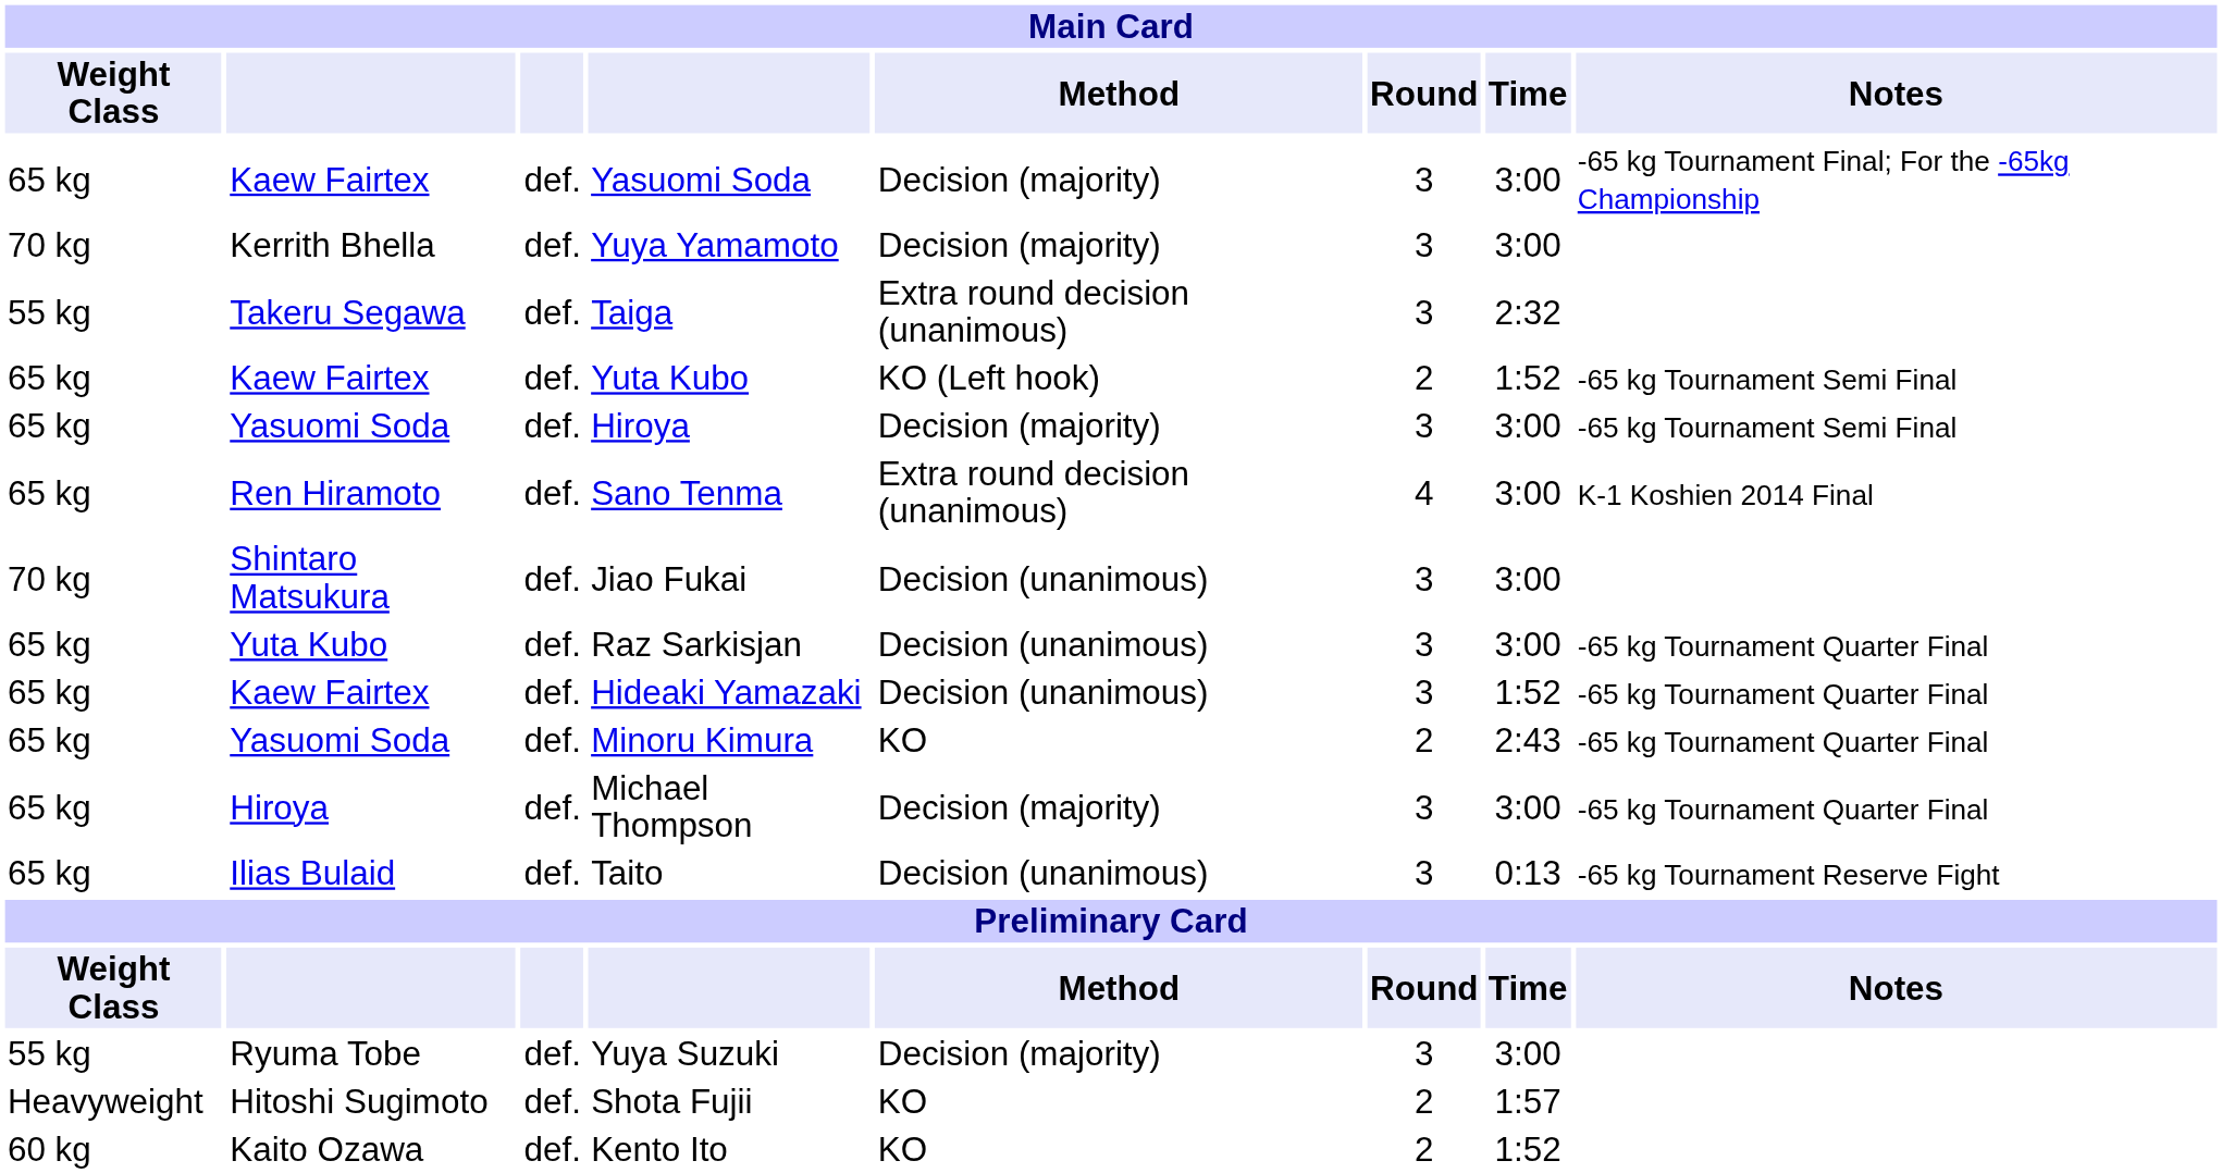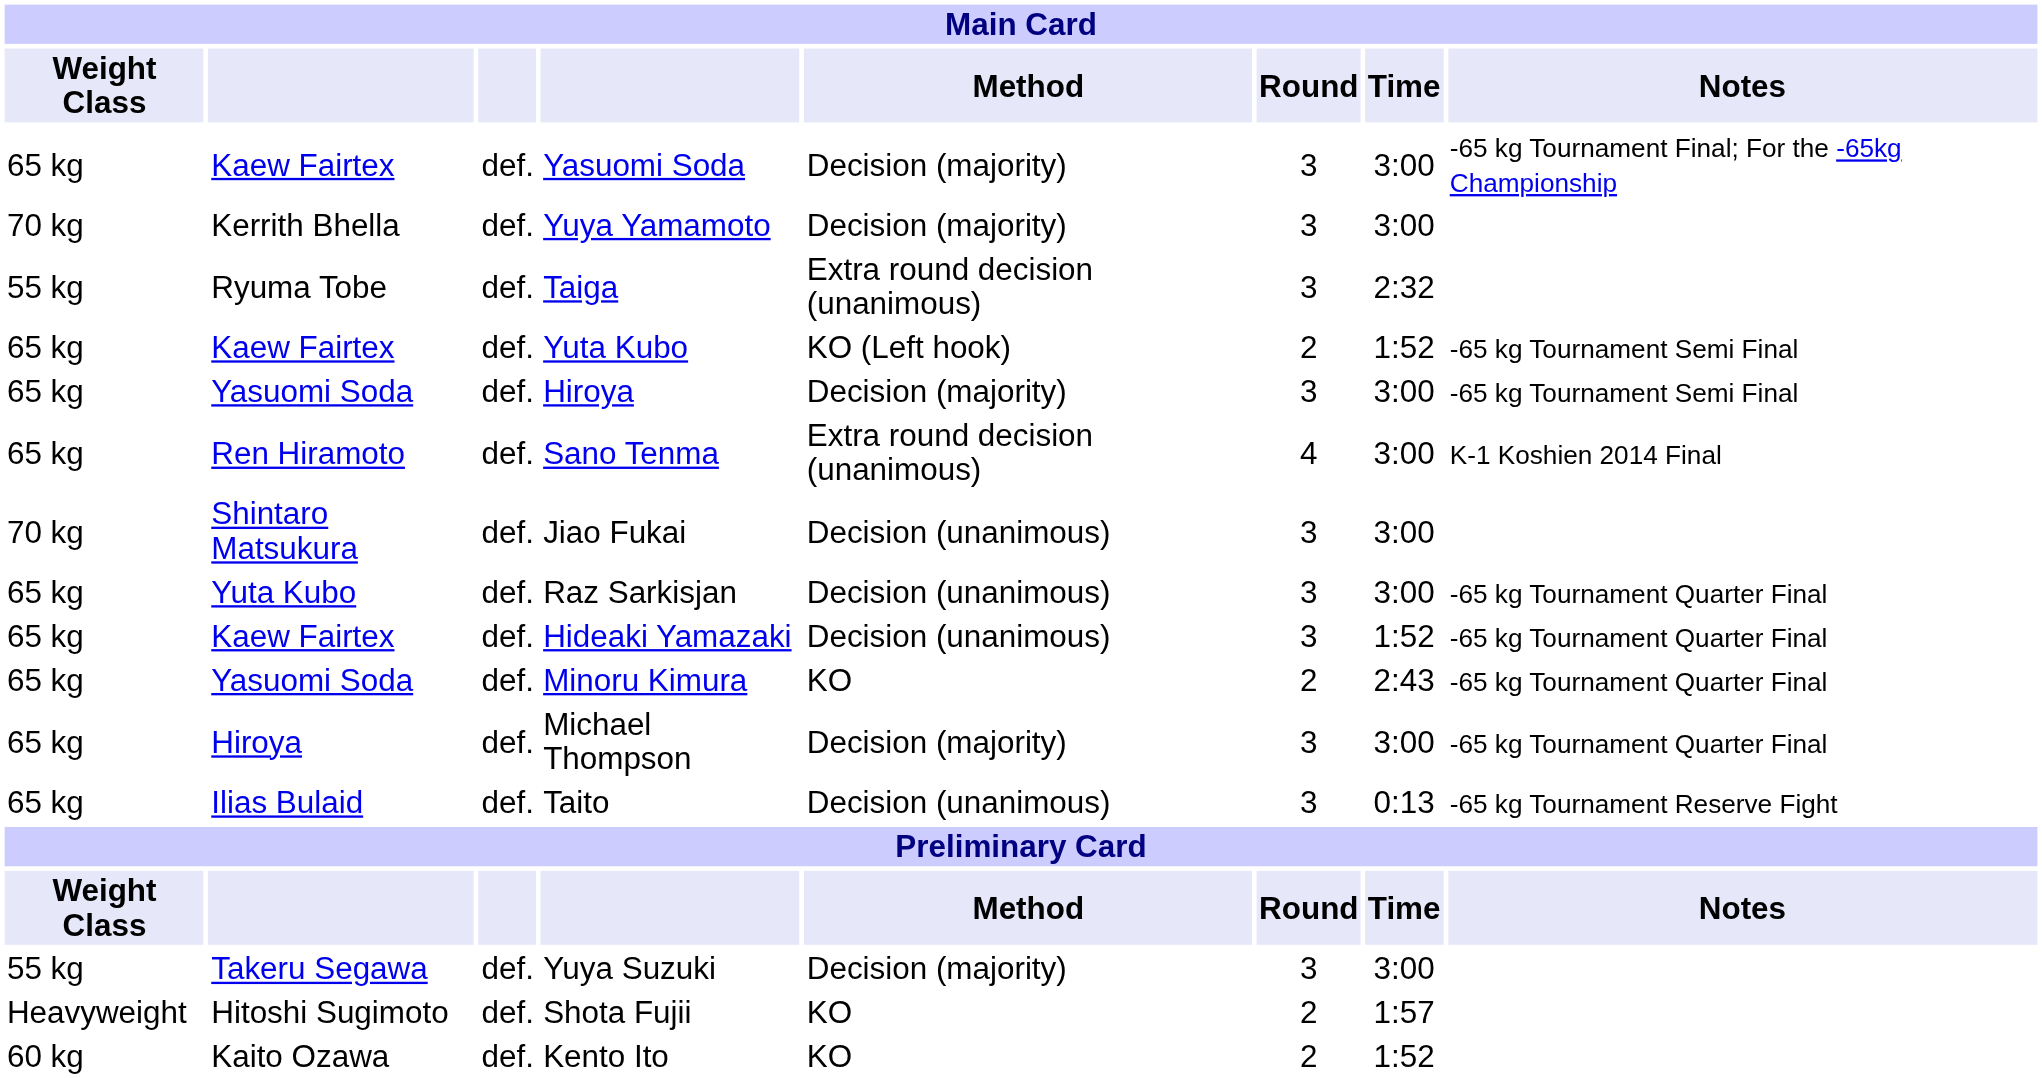 <table class="toccolours" style="font-size: 85%;">
 <tr>
 <th colspan="8" style="background-color: #ccf; color: #000080; text-align: center;"><strong>Main Card</strong></th>
 </tr>
 <tr>
 <th colspan="1" style="background-color: #E6E8FA; color: #000000; text-align: center;">Weight Class</th>
 <th colspan="1" style="background-color: #E6E8FA; color: #000000; text-align: center;"></th>
 <th colspan="1" style="background-color: #E6E8FA; color: #000000; text-align: center;"></th>
 <th colspan="1" style="background-color: #E6E8FA; color: #000000; text-align: center;"></th>
 <th colspan="1" style="background-color: #E6E8FA; color: #000000; text-align: center;">Method</th>
 <th colspan="1" style="background-color: #E6E8FA; color: #000000; text-align: center;">Round</th>
 <th colspan="1" style="background-color: #E6E8FA; color: #000000; text-align: center;">Time</th>
 <th colspan="1" style="background-color: #E6E8FA; color: #000000; text-align: center;">Notes</th>
 </tr>
 <tr>
 <td>65 kg</td>
 <td> <a href='#'>Kaew Fairtex</a></td>
 <td align=center>def.</td>
 <td> <a href='#'>Yasuomi Soda</a></td>
 <td>Decision (majority)</td>
 <td align=center>3</td>
 <td align=center>3:00</td>
 <td><small>-65 kg Tournament Final; For the <a href='#'>-65kg Championship</a></small></td>
 </tr>
 <tr>
 <td>70 kg</td>
 <td> Kerrith Bhella</td>
 <td align=center>def.</td>
 <td> <a href='#'>Yuya Yamamoto</a></td>
 <td>Decision (majority)</td>
 <td align=center>3</td>
 <td align=center>3:00</td>
 <td></td>
 </tr>
 <tr>
 <td>55 kg</td>
-<td> <a href='#'>Takeru Segawa</a></td>
+<td> Ryuma Tobe</td>
 <td align=center>def.</td>
 <td> <a href='#'>Taiga</a></td>
 <td>Extra round decision (unanimous)</td>
 <td align=center>3</td>
 <td align=center>2:32</td>
 <td></td>
 </tr>
 <tr>
 <td>65 kg</td>
 <td> <a href='#'>Kaew Fairtex</a></td>
 <td align=center>def.</td>
 <td> <a href='#'>Yuta Kubo</a></td>
 <td>KO (Left hook)</td>
 <td align=center>2</td>
 <td align=center>1:52</td>
 <td><small>-65 kg Tournament Semi Final</small></td>
 </tr>
 <tr>
 <td>65 kg</td>
 <td> <a href='#'>Yasuomi Soda</a></td>
 <td align=center>def.</td>
 <td> <a href='#'>Hiroya</a></td>
 <td>Decision (majority)</td>
 <td align=center>3</td>
 <td align=center>3:00</td>
 <td><small>-65 kg Tournament Semi Final</small></td>
 </tr>
 <tr>
 <td>65 kg</td>
 <td> <a href='#'>Ren Hiramoto</a></td>
 <td align=center>def.</td>
 <td> <a href='#'>Sano Tenma</a></td>
 <td>Extra round decision (unanimous)</td>
 <td align=center>4</td>
 <td align=center>3:00</td>
 <td><small>K-1 Koshien 2014 Final</small></td>
 </tr>
 <tr>
 <td>70 kg</td>
 <td> <a href='#'>Shintaro Matsukura</a></td>
 <td align=center>def.</td>
 <td> Jiao Fukai</td>
 <td>Decision (unanimous)</td>
 <td align=center>3</td>
 <td align=center>3:00</td>
 <td></td>
 </tr>
 <tr>
 <td>65 kg</td>
 <td> <a href='#'>Yuta Kubo</a></td>
 <td align=center>def.</td>
 <td> Raz Sarkisjan</td>
 <td>Decision (unanimous)</td>
 <td align=center>3</td>
 <td align=center>3:00</td>
 <td><small>-65 kg Tournament Quarter Final</small></td>
 </tr>
 <tr>
 <td>65 kg</td>
 <td> <a href='#'>Kaew Fairtex</a></td>
 <td align=center>def.</td>
 <td> <a href='#'>Hideaki Yamazaki</a></td>
 <td>Decision (unanimous)</td>
 <td align=center>3</td>
 <td align=center>1:52</td>
 <td><small>-65 kg Tournament Quarter Final</small></td>
 </tr>
 <tr>
 <td>65 kg</td>
 <td> <a href='#'>Yasuomi Soda</a></td>
 <td align=center>def.</td>
 <td> <a href='#'>Minoru Kimura</a></td>
 <td>KO</td>
 <td align=center>2</td>
 <td align=center>2:43</td>
 <td><small>-65 kg Tournament Quarter Final</small></td>
 </tr>
 <tr>
 <td>65 kg</td>
 <td> <a href='#'>Hiroya</a></td>
 <td align=center>def.</td>
 <td> Michael Thompson</td>
 <td>Decision (majority)</td>
 <td align=center>3</td>
 <td align=center>3:00</td>
 <td><small>-65 kg Tournament Quarter Final</small></td>
 </tr>
 <tr>
 <td>65 kg</td>
 <td> <a href='#'>Ilias Bulaid</a></td>
 <td align=center>def.</td>
 <td> Taito</td>
 <td>Decision (unanimous)</td>
 <td align=center>3</td>
 <td align=center>0:13</td>
 <td><small>-65 kg Tournament Reserve Fight</small></td>
 </tr>
 <tr>
 <th colspan="8" style="background-color: #ccf; color: #000080; text-align: center;"><strong>Preliminary Card</strong></th>
 </tr>
 <tr>
 <th colspan="1" style="background-color: #E6E8FA; color: #000000; text-align: center;">Weight Class</th>
 <th colspan="1" style="background-color: #E6E8FA; color: #000000; text-align: center;"></th>
 <th colspan="1" style="background-color: #E6E8FA; color: #000000; text-align: center;"></th>
 <th colspan="1" style="background-color: #E6E8FA; color: #000000; text-align: center;"></th>
 <th colspan="1" style="background-color: #E6E8FA; color: #000000; text-align: center;">Method</th>
 <th colspan="1" style="background-color: #E6E8FA; color: #000000; text-align: center;">Round</th>
 <th colspan="1" style="background-color: #E6E8FA; color: #000000; text-align: center;">Time</th>
 <th colspan="1" style="background-color: #E6E8FA; color: #000000; text-align: center;">Notes</th>
 </tr>
 <tr>
 <td>55 kg</td>
-<td> Ryuma Tobe</td>
+<td> <a href='#'>Takeru Segawa</a></td>
 <td align=center>def.</td>
 <td> Yuya Suzuki</td>
 <td>Decision (majority)</td>
 <td align=center>3</td>
 <td align=center>3:00</td>
 <td></td>
 </tr>
 <tr>
 <td>Heavyweight</td>
 <td> Hitoshi Sugimoto</td>
 <td align=center>def.</td>
 <td> Shota Fujii</td>
 <td>KO</td>
 <td align=center>2</td>
 <td align=center>1:57</td>
 <td></td>
 </tr>
 <tr>
 <td>60 kg</td>
 <td> Kaito Ozawa</td>
 <td align=center>def.</td>
 <td> Kento Ito</td>
 <td>KO</td>
 <td align=center>2</td>
 <td align=center>1:52</td>
 <td></td>
 </tr>
 <tr>
 </tr>
 </table>
